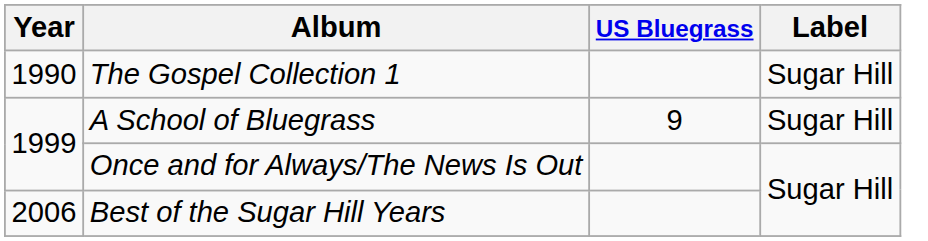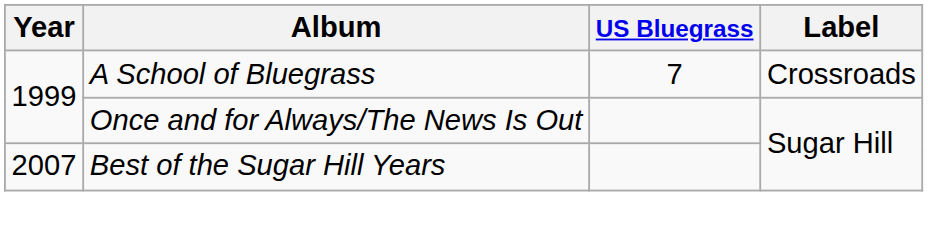 <table class="wikitable">
 <tr>
 <th>Year</th>
 <th>Album</th>
 <th><small><a href='#'>US Bluegrass</a></small></th>
 <th>Label</th>
 </tr>
 <tr>
-<td>1990</td>
-<td><em>The Gospel Collection 1</em></td>
-<td></td>
-<td>Sugar Hill</td>
-</tr>
-<tr>
 <td rowspan="2">1999</td>
 <td><em>A School of Bluegrass</em></td>
-<td align="center">9</td>
-<td>Sugar Hill</td>
+<td align="center">7</td>
+<td>Crossroads</td>
 </tr>
 <tr>
 <td><em>Once and for Always/The News Is Out</em></td>
 <td></td>
 <td rowspan="2">Sugar Hill</td>
 </tr>
 <tr>
-<td>2006</td>
+<td>2007</td>
 <td><em>Best of the Sugar Hill Years</em></td>
 <td></td>
 </tr>
 </table>
